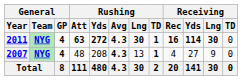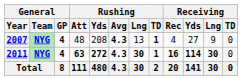 <table class="wikitable">
 <tr>
 <th colspan="3">General</th>
 <th colspan="5" style="text-align:center;">Rushing</th>
 <th colspan="4" style="text-align:center;">Receiving</th>
 </tr>
 <tr>
 <th>Year</th>
 <th>Team</th>
 <th>GP</th>
 <th>Att</th>
 <th>Yds</th>
 <th>Avg</th>
 <th>Lng</th>
 <th>TD</th>
 <th>Rec</th>
 <th>Yds</th>
 <th>Lng</th>
 <th>TD</th>
 </tr>
 <tr style="text-align:center;">
+<th><a href='#'>2007</a></th>
+<th style="background:#afe6ba;"><a href='#'>NYG</a></th>
+<td><strong>4</strong></td>
+<td>48</td>
+<td>208</td>
+<td><strong>4.3</strong></td>
+<td>13</td>
+<td><strong>1</strong></td>
+<td>4</td>
+<td>27</td>
+<td>9</td>
+<td>0</td>
+</tr>
+<tr style="text-align:center;">
 <th><a href='#'>2011</a></th>
 <th style="background:#afe6ba;"><a href='#'>NYG</a></th>
 <td><strong>4</strong></td>
 <td><strong>63</strong></td>
 <td><strong>272</strong></td>
 <td><strong>4.3</strong></td>
 <td><strong>30</strong></td>
 <td><strong>1</strong></td>
 <td><strong>16</strong></td>
 <td><strong>114</strong></td>
 <td><strong>30</strong></td>
-<td>0</td>
-</tr>
-<tr style="text-align:center;">
-<th><a href='#'>2007</a></th>
-<th style="background:#afe6ba;"><a href='#'>NYG</a></th>
-<td><strong>4</strong></td>
-<td>48</td>
-<td>208</td>
-<td><strong>4.3</strong></td>
-<td>13</td>
-<td><strong>1</strong></td>
-<td>4</td>
-<td>27</td>
-<td>9</td>
 <td>0</td>
 </tr>
 <tr>
 <th colspan="2">Total</th>
 <th>8</th>
 <th>111</th>
 <th>480</th>
 <th>4.3</th>
 <th>30</th>
 <th>2</th>
 <th>20</th>
 <th>141</th>
 <th>30</th>
 <th>0</th>
 </tr>
 </table>
